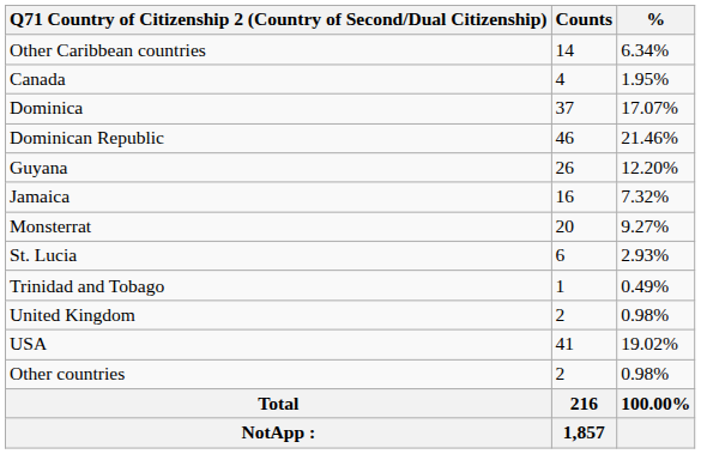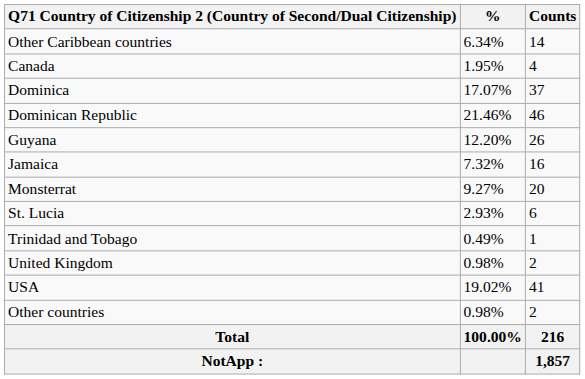 <table class="wikitable sortable">
 <tr>
 <th>Q71 Country of Citizenship 2 (Country of Second/Dual Citizenship)</th>
+<th>%</th>
 <th>Counts</th>
-<th>%</th>
 </tr>
 <tr>
 <td>Other Caribbean countries</td>
+<td>6.34%</td>
 <td>14</td>
-<td>6.34%</td>
 </tr>
 <tr>
 <td>Canada</td>
+<td>1.95%</td>
 <td>4</td>
-<td>1.95%</td>
 </tr>
 <tr>
 <td>Dominica</td>
+<td>17.07%</td>
 <td>37</td>
-<td>17.07%</td>
 </tr>
 <tr>
 <td>Dominican Republic</td>
+<td>21.46%</td>
 <td>46</td>
-<td>21.46%</td>
 </tr>
 <tr>
 <td>Guyana</td>
+<td>12.20%</td>
 <td>26</td>
-<td>12.20%</td>
 </tr>
 <tr>
 <td>Jamaica</td>
+<td>7.32%</td>
 <td>16</td>
-<td>7.32%</td>
 </tr>
 <tr>
 <td>Monsterrat</td>
+<td>9.27%</td>
 <td>20</td>
-<td>9.27%</td>
 </tr>
 <tr>
 <td>St. Lucia</td>
+<td>2.93%</td>
 <td>6</td>
-<td>2.93%</td>
 </tr>
 <tr>
 <td>Trinidad and Tobago</td>
+<td>0.49%</td>
 <td>1</td>
-<td>0.49%</td>
 </tr>
 <tr>
 <td>United Kingdom</td>
+<td>0.98%</td>
 <td>2</td>
-<td>0.98%</td>
 </tr>
 <tr>
 <td>USA</td>
+<td>19.02%</td>
 <td>41</td>
-<td>19.02%</td>
 </tr>
 <tr>
 <td>Other countries</td>
+<td>0.98%</td>
 <td>2</td>
-<td>0.98%</td>
 </tr>
 <tr>
 <th>Total</th>
+<th>100.00%</th>
 <th>216</th>
-<th>100.00%</th>
 </tr>
 <tr>
 <th>NotApp :</th>
+<th></th>
 <th>1,857</th>
-<th></th>
 </tr>
 </table>
